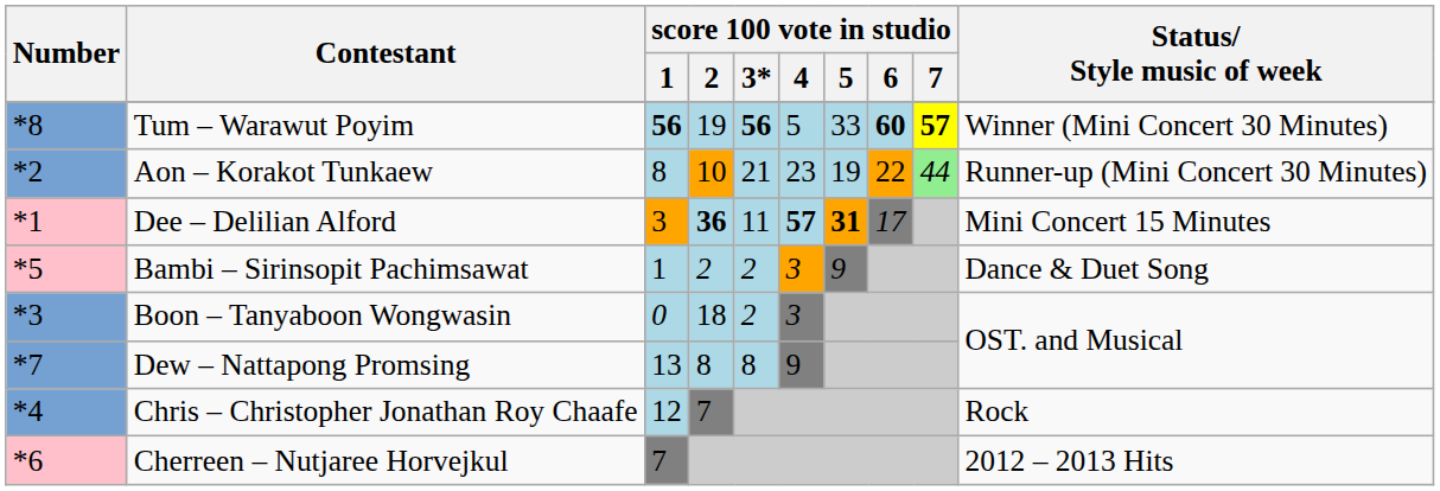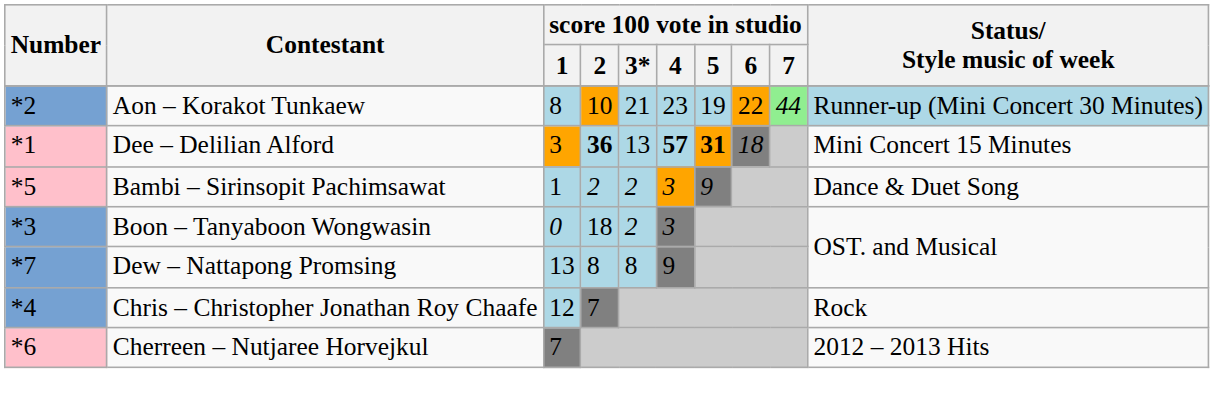 <table class="wikitable">
 <tr>
 <th rowspan=2>Number</th>
 <th rowspan=2>Contestant</th>
 <th colspan=7>score 100 vote in studio</th>
 <th rowspan=2>Status/<br>Style music of week</th>
 </tr>
 <tr>
 <th>1</th>
 <th>2</th>
 <th>3*</th>
 <th>4</th>
 <th>5</th>
 <th>6</th>
 <th>7</th>
 </tr>
 <tr>
 </tr>
 <tr>
-<td style="background:#75A1D2">*8</td>
-<td>Tum – Warawut Poyim</td>
-<td bgcolor="lightblue"><span><strong>56</strong></span></td>
-<td bgcolor="lightblue">19</td>
-<td bgcolor="lightblue"><span><strong>56</strong></span></td>
-<td bgcolor="lightblue">5</td>
-<td bgcolor="lightblue">33</td>
-<td bgcolor="lightblue"><span><strong>60</strong></span></td>
-<td bgcolor="yellow"><span><strong>57</strong></span></td>
-<td>Winner (Mini Concert 30 Minutes)</td>
-</tr>
-<tr>
 <td style="background:#75A1D2">*2</td>
 <td>Aon – Korakot Tunkaew</td>
 <td bgcolor="lightblue">8</td>
 <td bgcolor = "orange">10</td>
 <td bgcolor="lightblue">21</td>
 <td bgcolor="lightblue">23</td>
 <td bgcolor="lightblue">19</td>
 <td bgcolor="orange">22</td>
 <td bgcolor="lightgreen"><span><em>44</em></span></td>
-<td>Runner-up (Mini Concert 30 Minutes)</td>
+<td style="background: lightblue;">Runner-up (Mini Concert 30 Minutes)</td>
 </tr>
 <tr>
 <td style="background:pink;">*1</td>
 <td>Dee – Delilian Alford</td>
 <td bgcolor = "orange">3</td>
 <td bgcolor="lightblue"><span><strong>36</strong></span></td>
-<td bgcolor="lightblue">11</td>
+<td bgcolor="lightblue">13</td>
 <td bgcolor="lightblue"><span><strong>57</strong></span></td>
 <td bgcolor = "orange"><span><strong>31</strong></span></td>
-<td bgcolor="gray"><span><em>17</em></span></td>
+<td bgcolor="gray"><span><em>18</em></span></td>
 <td style="background:#CCCCCC;" colspan=" 1 "></td>
 <td>Mini Concert 15 Minutes</td>
 </tr>
 <tr>
 <td style="background:pink;">*5</td>
 <td>Bambi – Sirinsopit Pachimsawat</td>
 <td bgcolor="lightblue">1</td>
 <td bgcolor="lightblue"><span><em>2</em></span></td>
 <td bgcolor="lightblue"><span><em>2</em></span></td>
 <td bgcolor = "orange"><span><em>3</em></span></td>
 <td bgcolor = "gray"><span><em>9</em></span></td>
 <td style="background:#CCCCCC;" colspan=" 2 "></td>
 <td>Dance & Duet Song</td>
 </tr>
 <tr>
 <td style="background:#75A1D2">*3</td>
 <td>Boon – Tanyaboon Wongwasin</td>
 <td bgcolor="lightblue"><span><em>0</em></span></td>
 <td bgcolor="lightblue">18</td>
 <td bgcolor="lightblue"><span><em>2</em></span></td>
 <td bgcolor = "gray"><span><em>3</em></span></td>
 <td style="background:#CCCCCC;" colspan=" 3 "></td>
 <td rowspan="2">OST. and Musical</td>
 </tr>
 <tr>
 <td style="background:#75A1D2">*7</td>
 <td>Dew – Nattapong Promsing</td>
 <td bgcolor="lightblue">13</td>
 <td bgcolor="lightblue">8</td>
 <td bgcolor="lightblue">8</td>
 <td bgcolor = "gray">9</td>
 <td style="background:#CCCCCC;" colspan=" 3 "></td>
 </tr>
 <tr>
 <td style="background:#75A1D2">*4</td>
 <td>Chris – Christopher Jonathan Roy Chaafe</td>
 <td bgcolor="lightblue">12</td>
 <td bgcolor = "gray">7</td>
 <td style="background:#CCCCCC;" colspan=" 5 "></td>
 <td>Rock</td>
 </tr>
 <tr>
 <td style="background:pink;">*6</td>
 <td>Cherreen – Nutjaree Horvejkul</td>
 <td bgcolor = "gray">7</td>
 <td style="background:#CCCCCC;" colspan=" 6 "></td>
 <td>2012 – 2013 Hits</td>
 </tr>
 </table>
